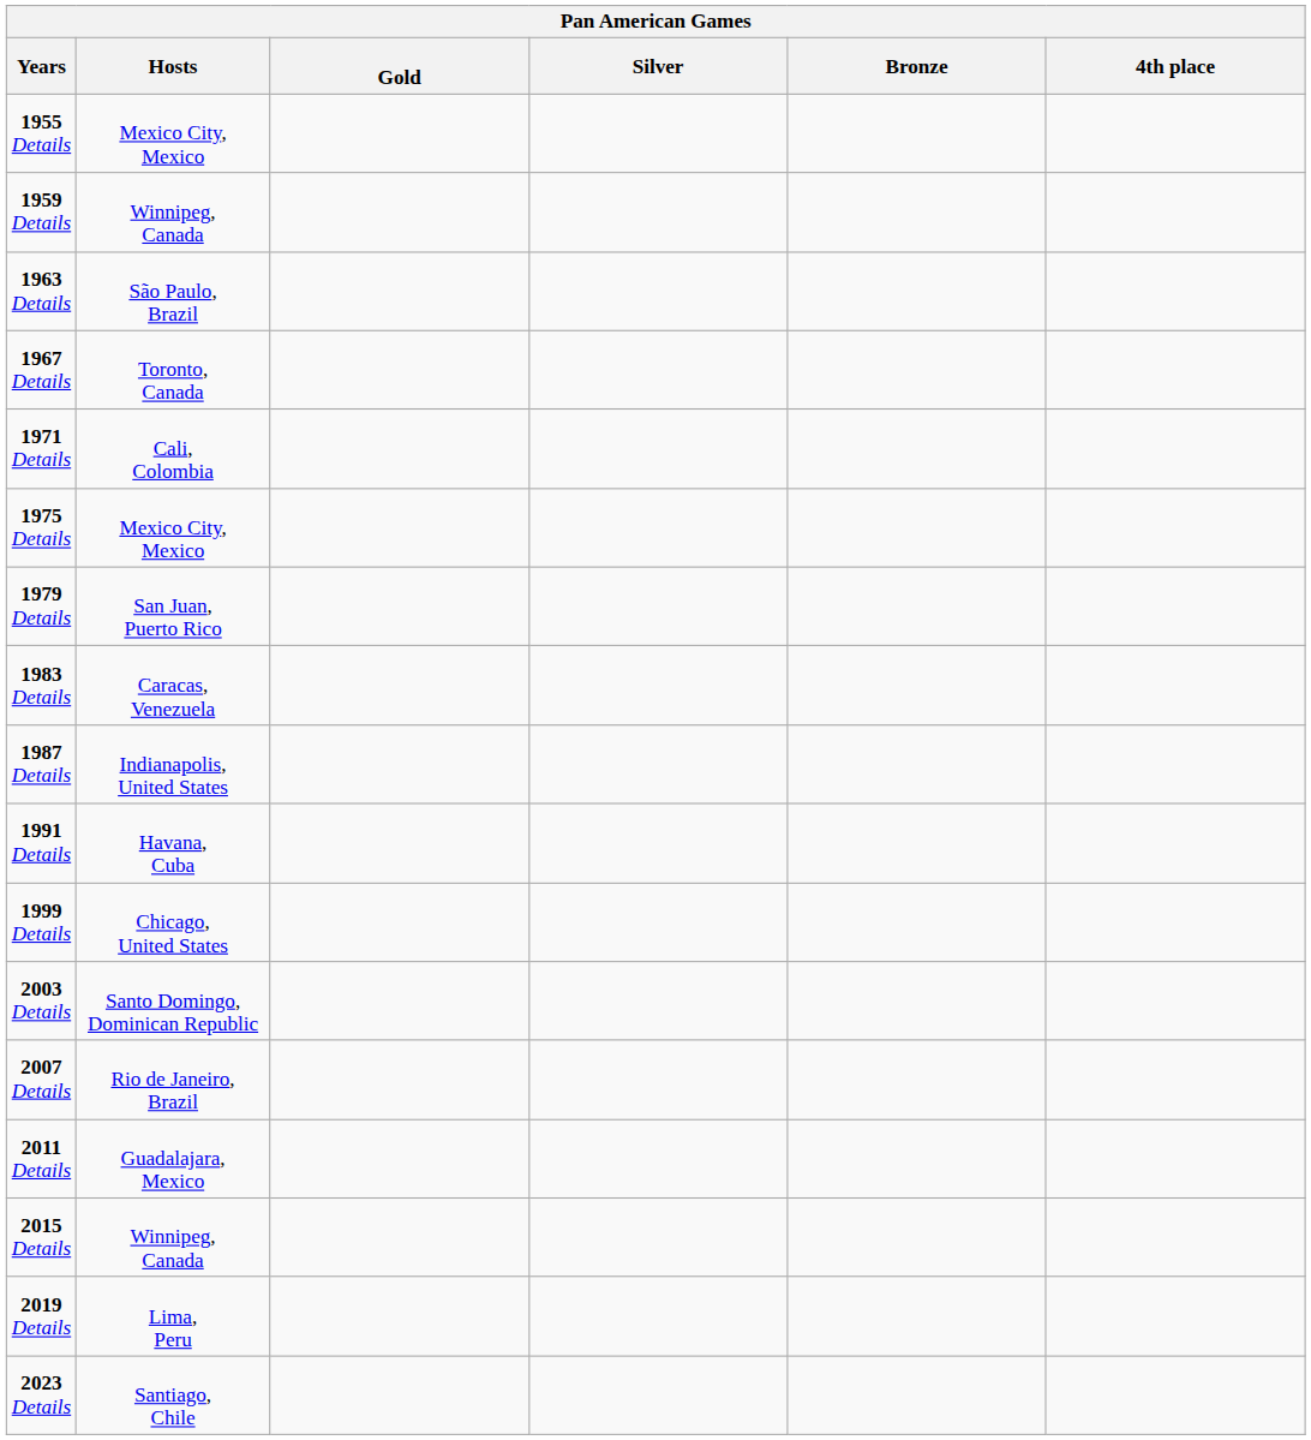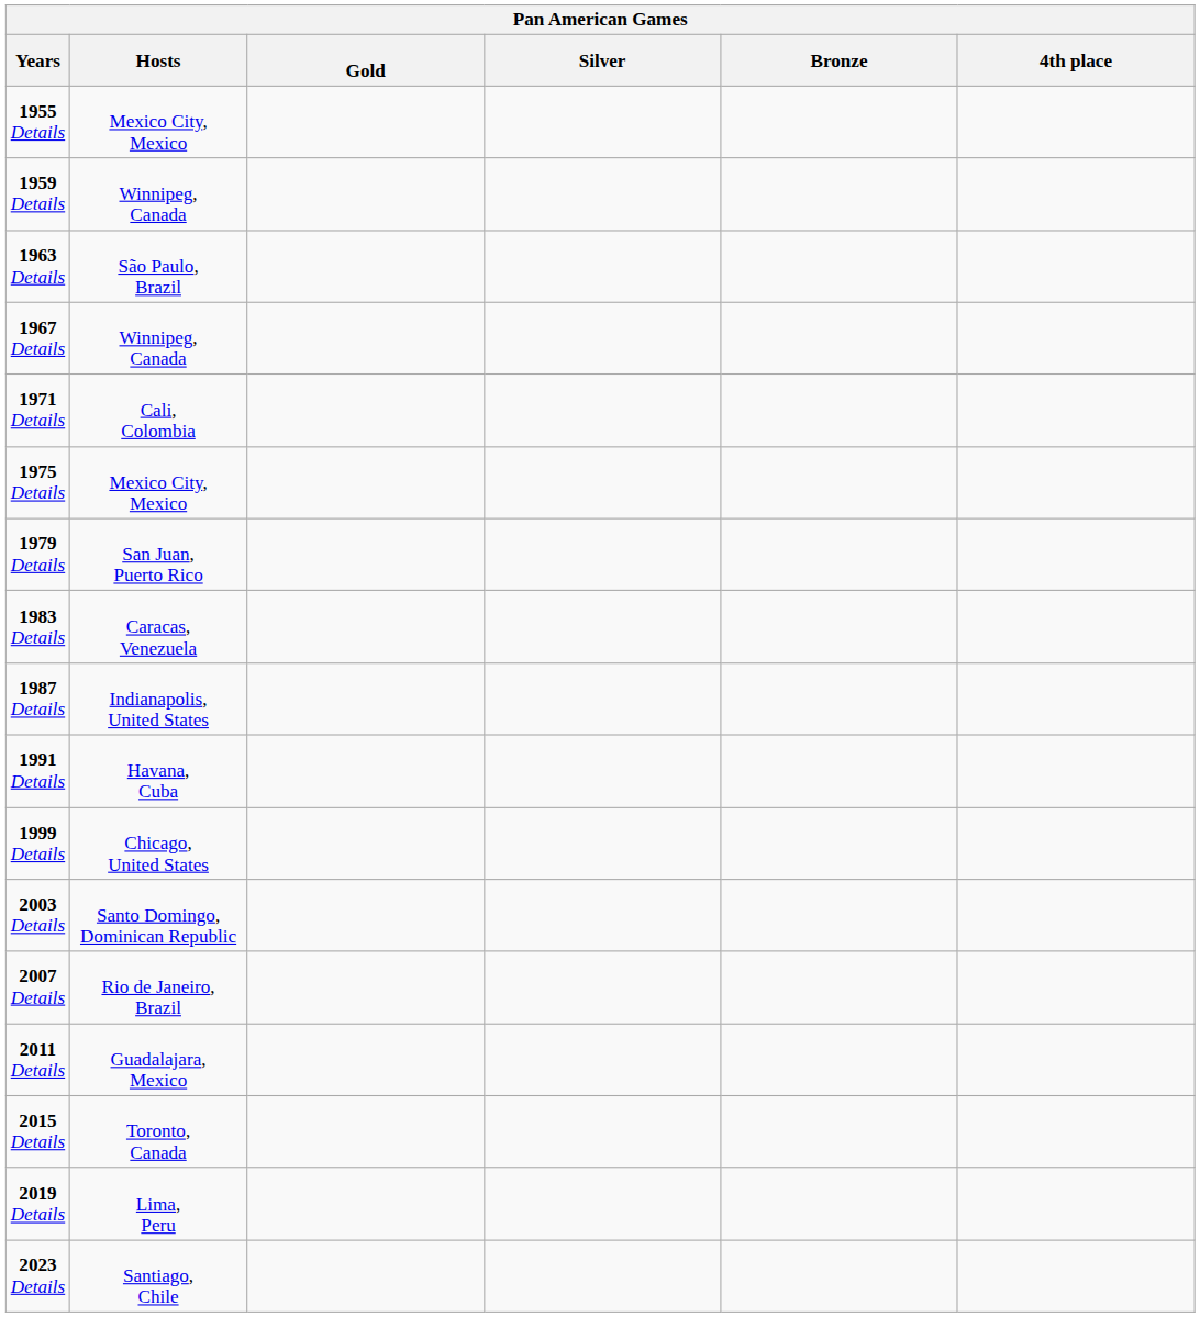 <table class="wikitable sortable toccolours" border="1" cellpadding="2" style="border-collapse: collapse; text-align: center; width: 80%; margin: 0 auto;">
 <tr style= "background: #e2e2e2;">
 <th colspan=6 width=100%>Pan American Games</th>
 </tr>
 <tr style="background: #efefef;">
 <th width=5%>Years</th>
 <th width=15%>Hosts</th>
 <th width=20%><br>Gold</th>
 <th width=20%> Silver</th>
 <th width=20%> Bronze</th>
 <th width=20%>4th place</th>
 </tr>
 <tr align=center>
 <td><strong>1955</strong><br><em><a href='#'>Details</a></em></td>
 <td><br><a href='#'>Mexico City</a>,<br> <a href='#'>Mexico</a></td>
 <td><strong></strong></td>
 <td></td>
 <td></td>
 <td></td>
 </tr>
 <tr align=center>
 <td><strong>1959</strong><br><em><a href='#'>Details</a></em></td>
 <td><br><a href='#'>Winnipeg</a>,<br> <a href='#'>Canada</a></td>
 <td><strong></strong></td>
 <td></td>
 <td></td>
 <td></td>
 </tr>
 <tr align=center>
 <td><strong>1963</strong><br><em><a href='#'>Details</a></em></td>
 <td><br><a href='#'>São Paulo</a>,<br> <a href='#'>Brazil</a></td>
 <td><strong></strong></td>
 <td></td>
 <td></td>
 <td></td>
 </tr>
 <tr align=center>
 <td><strong>1967</strong><br><em><a href='#'>Details</a></em></td>
-<td><br><a href='#'>Toronto</a>,<br> <a href='#'>Canada</a></td>
+<td><br><a href='#'>Winnipeg</a>,<br> <a href='#'>Canada</a></td>
 <td><strong></strong></td>
 <td></td>
 <td></td>
 <td></td>
 </tr>
 <tr align=center>
 <td><strong>1971</strong><br><em><a href='#'>Details</a></em></td>
 <td><br><a href='#'>Cali</a>,<br> <a href='#'>Colombia</a></td>
 <td><strong></strong></td>
 <td></td>
 <td></td>
 <td></td>
 </tr>
 <tr align=center>
 <td><strong>1975</strong><br><em><a href='#'>Details</a></em></td>
 <td><br><a href='#'>Mexico City</a>,<br> <a href='#'>Mexico</a></td>
 <td><strong></strong></td>
 <td></td>
 <td></td>
 <td></td>
 </tr>
 <tr align=center>
 <td><strong>1979</strong><br><em><a href='#'>Details</a></em></td>
 <td><br><a href='#'>San Juan</a>,<br> <a href='#'>Puerto Rico</a></td>
 <td><strong></strong></td>
 <td></td>
 <td></td>
 <td></td>
 </tr>
 <tr align=center>
 <td><strong>1983</strong><br><em><a href='#'>Details</a></em></td>
 <td><br><a href='#'>Caracas</a>,<br> <a href='#'>Venezuela</a></td>
 <td><strong></strong></td>
 <td></td>
 <td></td>
 <td></td>
 </tr>
 <tr align=center>
 <td><strong>1987</strong><br><em><a href='#'>Details</a></em></td>
 <td><br><a href='#'>Indianapolis</a>,<br> <a href='#'>United States</a></td>
 <td><strong></strong></td>
 <td></td>
 <td></td>
 <td></td>
 </tr>
 <tr align=center>
 <td><strong>1991</strong><br><em><a href='#'>Details</a></em></td>
 <td><br><a href='#'>Havana</a>,<br> <a href='#'>Cuba</a></td>
 <td><strong></strong></td>
 <td></td>
 <td></td>
 <td></td>
 </tr>
 <tr align=center>
 <td><strong>1999</strong><br><em><a href='#'>Details</a></em></td>
 <td><br><a href='#'>Chicago</a>,<br> <a href='#'>United States</a></td>
 <td><strong></strong></td>
 <td></td>
 <td></td>
 <td></td>
 </tr>
 <tr align=center>
 <td><strong>2003</strong><br><em><a href='#'>Details</a></em></td>
 <td><br><a href='#'>Santo Domingo</a>,<br> <a href='#'>Dominican Republic</a></td>
 <td><strong></strong></td>
 <td></td>
 <td></td>
 <td></td>
 </tr>
 <tr align=center>
 <td><strong>2007</strong><br><em><a href='#'>Details</a></em></td>
 <td><br><a href='#'>Rio de Janeiro</a>,<br> <a href='#'>Brazil</a></td>
 <td><strong></strong></td>
 <td></td>
 <td></td>
 <td></td>
 </tr>
 <tr align=center>
 <td><strong>2011</strong><br><em><a href='#'>Details</a></em></td>
 <td><br><a href='#'>Guadalajara</a>,<br> <a href='#'>Mexico</a></td>
 <td><strong></strong></td>
 <td></td>
 <td></td>
 <td></td>
 </tr>
 <tr align=center>
 <td><strong>2015</strong><br><em><a href='#'>Details</a></em></td>
-<td><br><a href='#'>Winnipeg</a>,<br> <a href='#'>Canada</a></td>
+<td><br><a href='#'>Toronto</a>,<br> <a href='#'>Canada</a></td>
 <td><strong></strong></td>
 <td></td>
 <td></td>
 <td></td>
 </tr>
 <tr align=center>
 <td><strong>2019</strong><br><em><a href='#'>Details</a></em></td>
 <td><br><a href='#'>Lima</a>,<br> <a href='#'>Peru</a></td>
 <td><strong></strong></td>
 <td></td>
 <td></td>
 <td></td>
 </tr>
 <tr align=center>
 <td><strong>2023</strong><br><em><a href='#'>Details</a></em></td>
 <td><br><a href='#'>Santiago</a>,<br> <a href='#'>Chile</a></td>
 <td><strong></strong></td>
 <td></td>
 <td></td>
 <td></td>
 </tr>
 </table>
